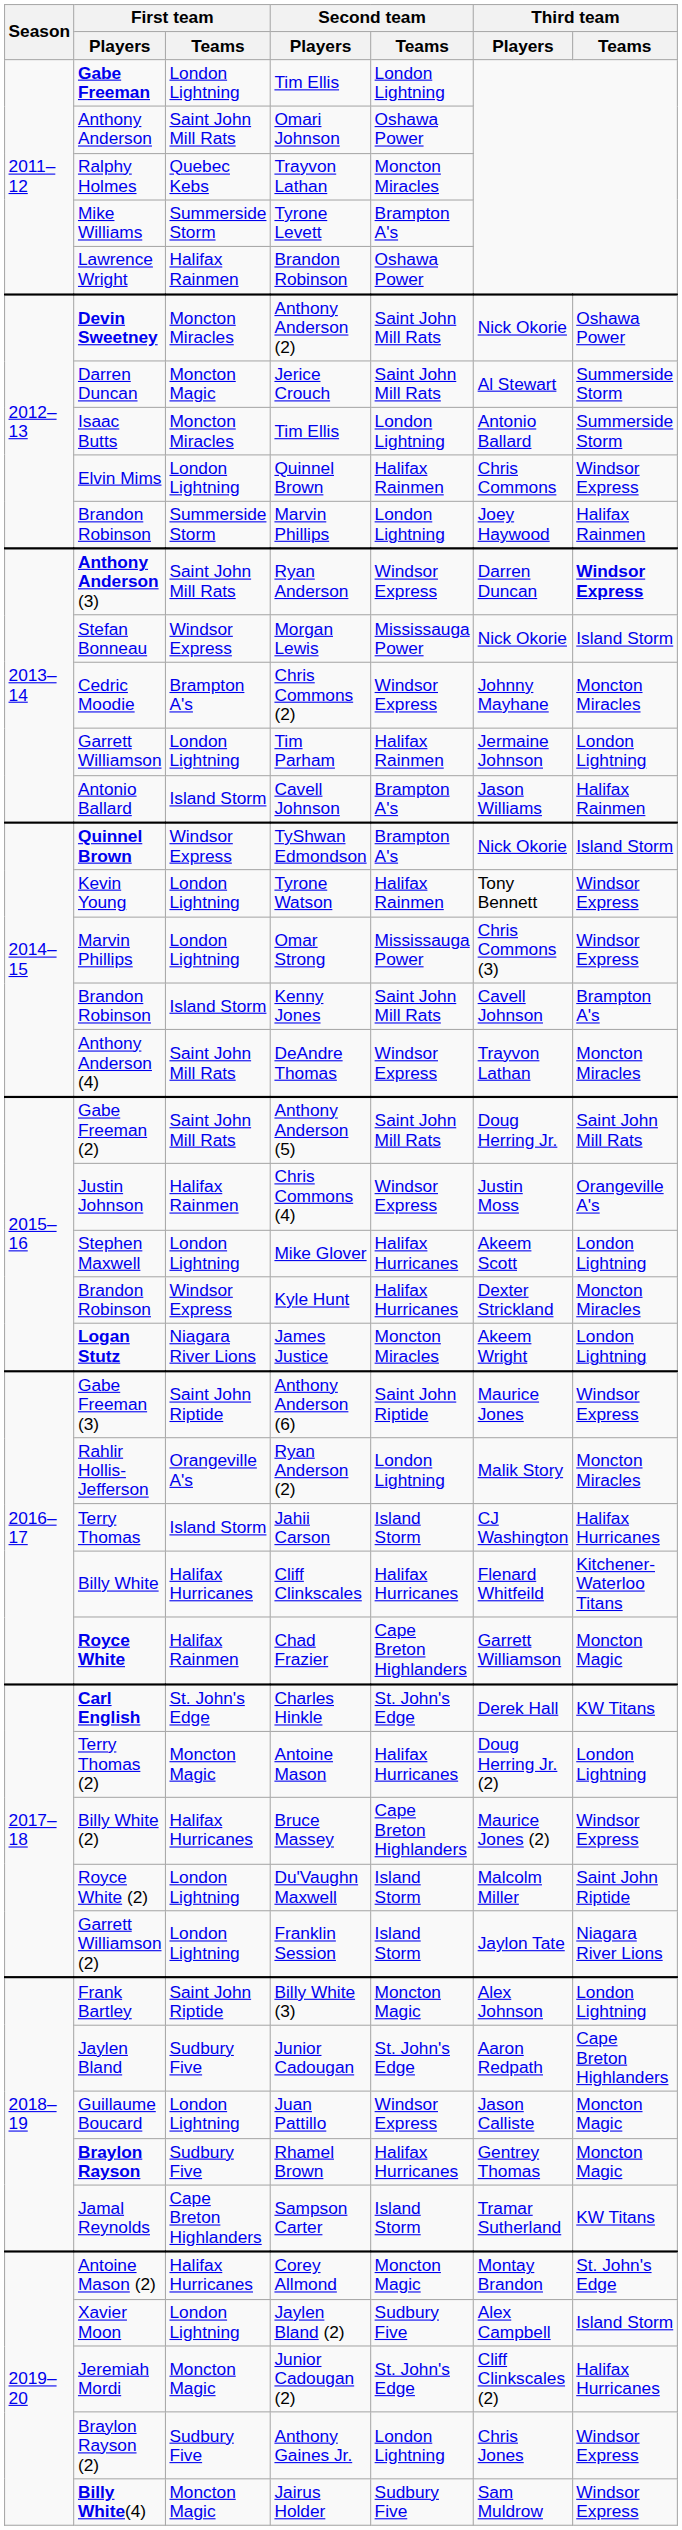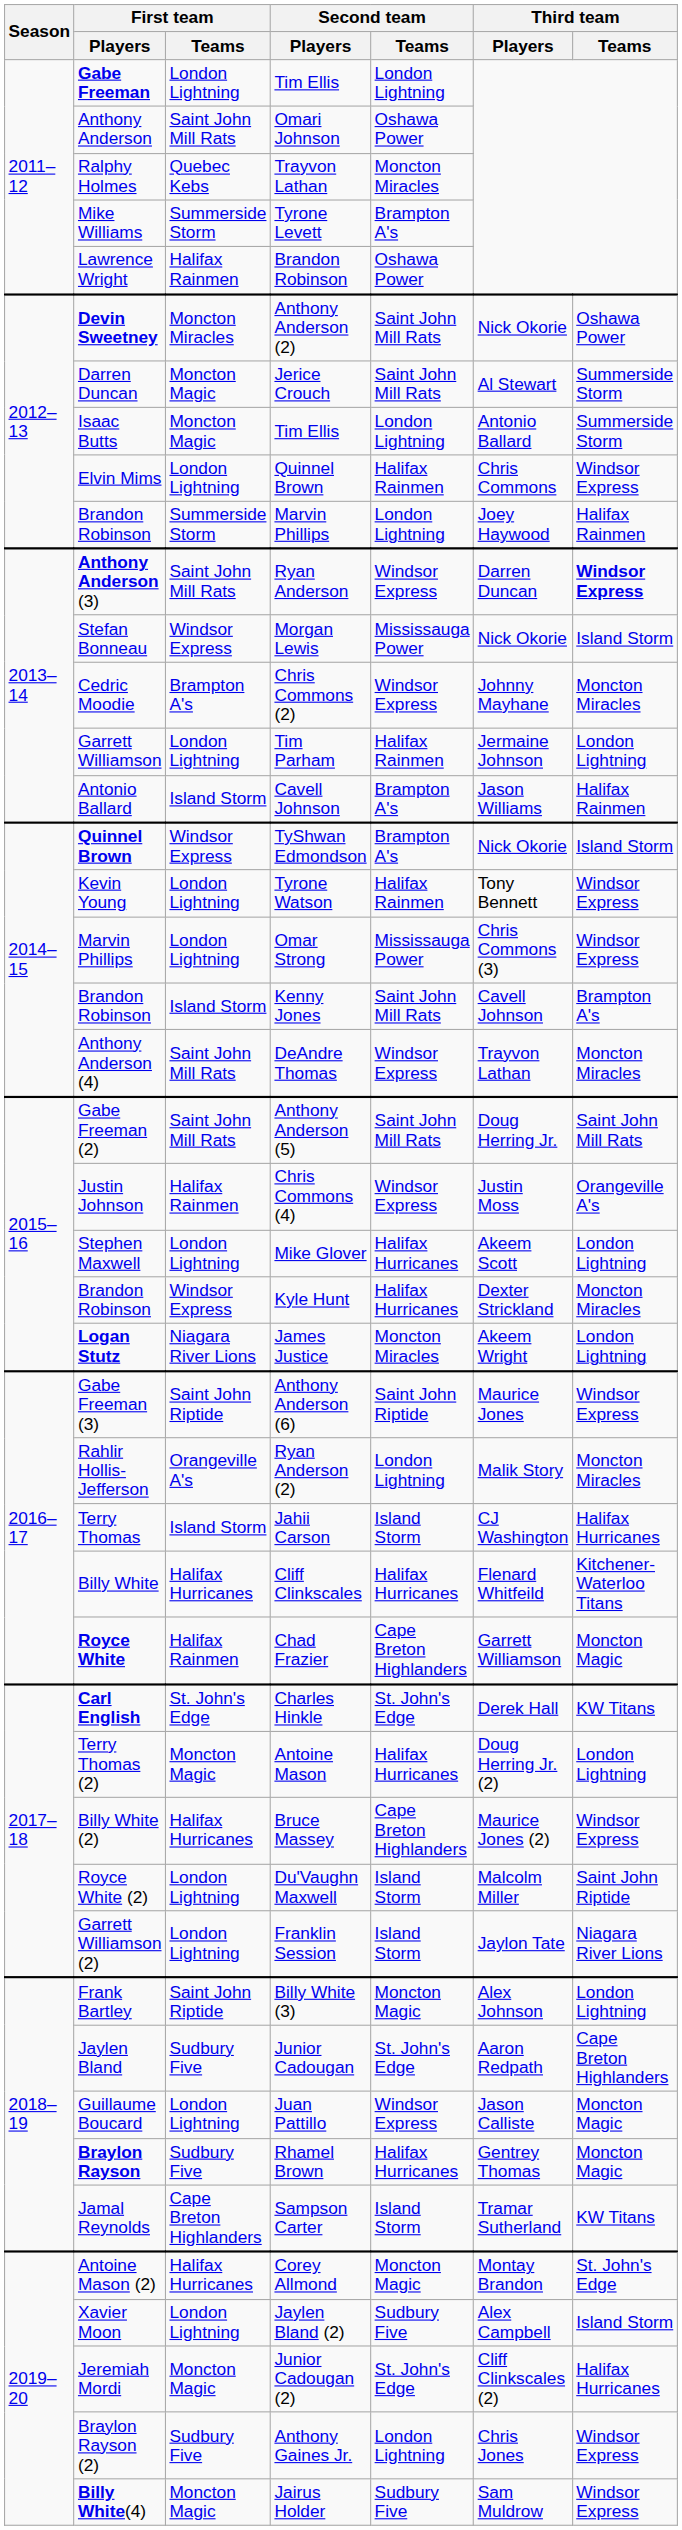 <table class="wikitable" style="width:98%">
 <tr>
 <th rowspan=2>Season</th>
 <th colspan=2>First team</th>
 <th colspan=2>Second team</th>
 <th colspan=2>Third team</th>
 </tr>
 <tr>
 <th>Players</th>
 <th>Teams</th>
 <th>Players</th>
 <th>Teams</th>
 <th>Players</th>
 <th>Teams</th>
 </tr>
 <tr>
 <td rowspan=5><a href='#'>2011–12</a></td>
 <td><strong><a href='#'>Gabe Freeman</a></strong></td>
 <td><a href='#'>London Lightning</a></td>
 <td><a href='#'>Tim Ellis</a></td>
 <td><a href='#'>London Lightning</a></td>
 </tr>
 <tr>
 <td><a href='#'>Anthony Anderson</a></td>
 <td><a href='#'>Saint John Mill Rats</a></td>
 <td><a href='#'>Omari Johnson</a></td>
 <td><a href='#'>Oshawa Power</a></td>
 </tr>
 <tr>
 <td><a href='#'>Ralphy Holmes</a></td>
 <td><a href='#'>Quebec Kebs</a></td>
 <td><a href='#'>Trayvon Lathan</a></td>
 <td><a href='#'>Moncton Miracles</a></td>
 </tr>
 <tr>
 <td><a href='#'>Mike Williams</a></td>
 <td><a href='#'>Summerside Storm</a></td>
 <td><a href='#'>Tyrone Levett</a></td>
 <td><a href='#'>Brampton A's</a></td>
 </tr>
 <tr>
 <td><a href='#'>Lawrence Wright</a></td>
 <td><a href='#'>Halifax Rainmen</a></td>
 <td><a href='#'>Brandon Robinson</a></td>
 <td><a href='#'>Oshawa Power</a></td>
 </tr>
 <tr style="border-top:2px solid black">
 <td rowspan=5><a href='#'>2012–13</a></td>
 <td><strong><a href='#'>Devin Sweetney</a></strong></td>
 <td><a href='#'>Moncton Miracles</a></td>
 <td><a href='#'>Anthony Anderson</a> (2)</td>
 <td><a href='#'>Saint John Mill Rats</a></td>
 <td><a href='#'>Nick Okorie</a></td>
 <td><a href='#'>Oshawa Power</a></td>
 </tr>
 <tr>
 <td><a href='#'>Darren Duncan</a></td>
 <td><a href='#'>Moncton Magic</a></td>
 <td><a href='#'>Jerice Crouch</a></td>
 <td><a href='#'>Saint John Mill Rats</a></td>
 <td><a href='#'>Al Stewart</a></td>
 <td><a href='#'>Summerside Storm</a></td>
 </tr>
 <tr>
 <td><a href='#'>Isaac Butts</a></td>
-<td><a href='#'>Moncton Miracles</a></td>
+<td><a href='#'>Moncton Magic</a></td>
 <td><a href='#'>Tim Ellis</a></td>
 <td><a href='#'>London Lightning</a></td>
 <td><a href='#'>Antonio Ballard</a></td>
 <td><a href='#'>Summerside Storm</a></td>
 </tr>
 <tr>
 <td><a href='#'>Elvin Mims</a></td>
 <td><a href='#'>London Lightning</a></td>
 <td><a href='#'>Quinnel Brown</a></td>
 <td><a href='#'>Halifax Rainmen</a></td>
 <td><a href='#'>Chris Commons</a></td>
 <td><a href='#'>Windsor Express</a></td>
 </tr>
 <tr>
 <td><a href='#'>Brandon Robinson</a></td>
 <td><a href='#'>Summerside Storm</a></td>
 <td><a href='#'>Marvin Phillips</a></td>
 <td><a href='#'>London Lightning</a></td>
 <td><a href='#'>Joey Haywood</a></td>
 <td><a href='#'>Halifax Rainmen</a></td>
 </tr>
 <tr>
 </tr>
 <tr style="border-top:2px solid black">
 <td rowspan=5><a href='#'>2013–14</a></td>
 <td><strong><a href='#'>Anthony Anderson</a></strong> (3)</td>
 <td><a href='#'>Saint John Mill Rats</a></td>
 <td><a href='#'>Ryan Anderson</a></td>
 <td><a href='#'>Windsor Express</a></td>
 <td><a href='#'>Darren Duncan</a></td>
 <td><strong><a href='#'>Windsor Express</a></strong></td>
 </tr>
 <tr>
 <td><a href='#'>Stefan Bonneau</a></td>
 <td><a href='#'>Windsor Express</a></td>
 <td><a href='#'>Morgan Lewis</a></td>
 <td><a href='#'>Mississauga Power</a></td>
 <td><a href='#'>Nick Okorie</a></td>
 <td><a href='#'>Island Storm</a></td>
 </tr>
 <tr>
 <td><a href='#'>Cedric Moodie</a></td>
 <td><a href='#'>Brampton A's</a></td>
 <td><a href='#'>Chris Commons</a> (2)</td>
 <td><a href='#'>Windsor Express</a></td>
 <td><a href='#'>Johnny Mayhane</a></td>
 <td><a href='#'>Moncton Miracles</a></td>
 </tr>
 <tr>
 <td><a href='#'>Garrett Williamson</a></td>
 <td><a href='#'>London Lightning</a></td>
 <td><a href='#'>Tim Parham</a></td>
 <td><a href='#'>Halifax Rainmen</a></td>
 <td><a href='#'>Jermaine Johnson</a></td>
 <td><a href='#'>London Lightning</a></td>
 </tr>
 <tr>
 <td><a href='#'>Antonio Ballard</a></td>
 <td><a href='#'>Island Storm</a></td>
 <td><a href='#'>Cavell Johnson</a></td>
 <td><a href='#'>Brampton A's</a></td>
 <td><a href='#'>Jason Williams</a></td>
 <td><a href='#'>Halifax Rainmen</a></td>
 </tr>
 <tr style="border-top:2px solid black">
 <td rowspan=5><a href='#'>2014–15</a></td>
 <td><strong><a href='#'>Quinnel Brown</a></strong></td>
 <td><a href='#'>Windsor Express</a></td>
 <td><a href='#'>TyShwan Edmondson</a></td>
 <td><a href='#'>Brampton A's</a></td>
 <td><a href='#'>Nick Okorie</a></td>
 <td><a href='#'>Island Storm</a></td>
 </tr>
 <tr>
 <td><a href='#'>Kevin Young</a></td>
 <td><a href='#'>London Lightning</a></td>
 <td><a href='#'>Tyrone Watson</a></td>
 <td><a href='#'>Halifax Rainmen</a></td>
 <td>Tony Bennett</td>
 <td><a href='#'>Windsor Express</a></td>
 </tr>
 <tr>
 <td><a href='#'>Marvin Phillips</a></td>
 <td><a href='#'>London Lightning</a></td>
 <td><a href='#'>Omar Strong</a></td>
 <td><a href='#'>Mississauga Power</a></td>
 <td><a href='#'>Chris Commons</a> (3)</td>
 <td><a href='#'>Windsor Express</a></td>
 </tr>
 <tr>
 <td><a href='#'>Brandon Robinson</a></td>
 <td><a href='#'>Island Storm</a></td>
 <td><a href='#'>Kenny Jones</a></td>
 <td><a href='#'>Saint John Mill Rats</a></td>
 <td><a href='#'>Cavell Johnson</a></td>
 <td><a href='#'>Brampton A's</a></td>
 </tr>
 <tr>
 <td><a href='#'>Anthony Anderson</a> (4)</td>
 <td><a href='#'>Saint John Mill Rats</a></td>
 <td><a href='#'>DeAndre Thomas</a></td>
 <td><a href='#'>Windsor Express</a></td>
 <td><a href='#'>Trayvon Lathan</a></td>
 <td><a href='#'>Moncton Miracles</a></td>
 </tr>
 <tr style="border-top:2px solid black">
 <td rowspan=5><a href='#'>2015–16</a></td>
 <td><a href='#'>Gabe Freeman</a> (2)</td>
 <td><a href='#'>Saint John Mill Rats</a></td>
 <td><a href='#'>Anthony Anderson</a> (5)</td>
 <td><a href='#'>Saint John Mill Rats</a></td>
 <td><a href='#'>Doug Herring Jr.</a></td>
 <td><a href='#'>Saint John Mill Rats</a></td>
 </tr>
 <tr>
 <td><a href='#'>Justin Johnson</a></td>
 <td><a href='#'>Halifax Rainmen</a></td>
 <td><a href='#'>Chris Commons</a> (4)</td>
 <td><a href='#'>Windsor Express</a></td>
 <td><a href='#'>Justin Moss</a></td>
 <td><a href='#'>Orangeville A's</a></td>
 </tr>
 <tr>
 <td><a href='#'>Stephen Maxwell</a></td>
 <td><a href='#'>London Lightning</a></td>
 <td><a href='#'>Mike Glover</a></td>
 <td><a href='#'>Halifax Hurricanes</a></td>
 <td><a href='#'>Akeem Scott</a></td>
 <td><a href='#'>London Lightning</a></td>
 </tr>
 <tr>
 <td><a href='#'>Brandon Robinson</a></td>
 <td><a href='#'>Windsor Express</a></td>
 <td><a href='#'>Kyle Hunt</a></td>
 <td><a href='#'>Halifax Hurricanes</a></td>
 <td><a href='#'>Dexter Strickland</a></td>
 <td><a href='#'>Moncton Miracles</a></td>
 </tr>
 <tr>
 <td><strong><a href='#'>Logan Stutz</a></strong></td>
 <td><a href='#'>Niagara River Lions</a></td>
 <td><a href='#'>James Justice</a></td>
 <td><a href='#'>Moncton Miracles</a></td>
 <td><a href='#'>Akeem Wright</a></td>
 <td><a href='#'>London Lightning</a></td>
 </tr>
 <tr style="border-top:2px solid black">
 <td rowspan=5><a href='#'>2016–17</a></td>
 <td><a href='#'>Gabe Freeman</a> (3)</td>
 <td><a href='#'>Saint John Riptide</a></td>
 <td><a href='#'>Anthony Anderson</a> (6)</td>
 <td><a href='#'>Saint John Riptide</a></td>
 <td><a href='#'>Maurice Jones</a></td>
 <td><a href='#'>Windsor Express</a></td>
 </tr>
 <tr>
 <td><a href='#'>Rahlir Hollis-Jefferson</a></td>
 <td><a href='#'>Orangeville A's</a></td>
 <td><a href='#'>Ryan Anderson</a> (2)</td>
 <td><a href='#'>London Lightning</a></td>
 <td><a href='#'>Malik Story</a></td>
 <td><a href='#'>Moncton Miracles</a></td>
 </tr>
 <tr>
 <td><a href='#'>Terry Thomas</a></td>
 <td><a href='#'>Island Storm</a></td>
 <td><a href='#'>Jahii Carson</a></td>
 <td><a href='#'>Island Storm</a></td>
 <td><a href='#'>CJ Washington</a></td>
 <td><a href='#'>Halifax Hurricanes</a></td>
 </tr>
 <tr>
 <td><a href='#'>Billy White</a></td>
 <td><a href='#'>Halifax Hurricanes</a></td>
 <td><a href='#'>Cliff Clinkscales</a></td>
 <td><a href='#'>Halifax Hurricanes</a></td>
 <td><a href='#'>Flenard Whitfeild</a></td>
 <td><a href='#'>Kitchener-Waterloo Titans</a></td>
 </tr>
 <tr>
 <td><strong><a href='#'>Royce White</a></strong></td>
 <td><a href='#'>Halifax Rainmen</a></td>
 <td><a href='#'>Chad Frazier</a></td>
 <td><a href='#'>Cape Breton Highlanders</a></td>
 <td><a href='#'>Garrett Williamson</a></td>
 <td><a href='#'>Moncton Magic</a></td>
 </tr>
 <tr style="border-top:2px solid black">
 <td rowspan=5><a href='#'>2017–18</a></td>
 <td><strong><a href='#'>Carl English</a></strong></td>
 <td><a href='#'>St. John's Edge</a></td>
 <td><a href='#'>Charles Hinkle</a></td>
 <td><a href='#'>St. John's Edge</a></td>
 <td><a href='#'>Derek Hall</a></td>
 <td><a href='#'>KW Titans</a></td>
 </tr>
 <tr>
 <td><a href='#'>Terry Thomas</a> (2)</td>
 <td><a href='#'>Moncton Magic</a></td>
 <td><a href='#'>Antoine Mason</a></td>
 <td><a href='#'>Halifax Hurricanes</a></td>
 <td><a href='#'>Doug Herring Jr.</a> (2)</td>
 <td><a href='#'>London Lightning</a></td>
 </tr>
 <tr>
 <td><a href='#'>Billy White</a> (2)</td>
 <td><a href='#'>Halifax Hurricanes</a></td>
 <td><a href='#'>Bruce Massey</a></td>
 <td><a href='#'>Cape Breton Highlanders</a></td>
 <td><a href='#'>Maurice Jones</a> (2)</td>
 <td><a href='#'>Windsor Express</a></td>
 </tr>
 <tr>
 <td><a href='#'>Royce White</a> (2)</td>
 <td><a href='#'>London Lightning</a></td>
 <td><a href='#'>Du'Vaughn Maxwell</a></td>
 <td><a href='#'>Island Storm</a></td>
 <td><a href='#'>Malcolm Miller</a></td>
 <td><a href='#'>Saint John Riptide</a></td>
 </tr>
 <tr>
 <td><a href='#'>Garrett Williamson</a> (2)</td>
 <td><a href='#'>London Lightning</a></td>
 <td><a href='#'>Franklin Session</a></td>
 <td><a href='#'>Island Storm</a></td>
 <td><a href='#'>Jaylon Tate</a></td>
 <td><a href='#'>Niagara River Lions</a></td>
 </tr>
 <tr style="border-top:2px solid black">
 <td rowspan=5><a href='#'>2018–19</a></td>
 <td><a href='#'>Frank Bartley</a></td>
 <td><a href='#'>Saint John Riptide</a></td>
 <td><a href='#'>Billy White</a> (3)</td>
 <td><a href='#'>Moncton Magic</a></td>
 <td><a href='#'>Alex Johnson</a></td>
 <td><a href='#'>London Lightning</a></td>
 </tr>
 <tr>
 <td><a href='#'>Jaylen Bland</a></td>
 <td><a href='#'>Sudbury Five</a></td>
 <td><a href='#'>Junior Cadougan</a></td>
 <td><a href='#'>St. John's Edge</a></td>
 <td><a href='#'>Aaron Redpath</a></td>
 <td><a href='#'>Cape Breton Highlanders</a></td>
 </tr>
 <tr>
 <td><a href='#'>Guillaume Boucard</a></td>
 <td><a href='#'>London Lightning</a></td>
 <td><a href='#'>Juan Pattillo</a></td>
 <td><a href='#'>Windsor Express</a></td>
 <td><a href='#'>Jason Calliste</a></td>
 <td><a href='#'>Moncton Magic</a></td>
 </tr>
 <tr>
 <td><strong><a href='#'>Braylon Rayson</a></strong></td>
 <td><a href='#'>Sudbury Five</a></td>
 <td><a href='#'>Rhamel Brown</a></td>
 <td><a href='#'>Halifax Hurricanes</a></td>
 <td><a href='#'>Gentrey Thomas</a></td>
 <td><a href='#'>Moncton Magic</a></td>
 </tr>
 <tr>
 <td><a href='#'>Jamal Reynolds</a></td>
 <td><a href='#'>Cape Breton Highlanders</a></td>
 <td><a href='#'>Sampson Carter</a></td>
 <td><a href='#'>Island Storm</a></td>
 <td><a href='#'>Tramar Sutherland</a></td>
 <td><a href='#'>KW Titans</a></td>
 </tr>
 <tr style="border-top:2px solid black">
 <td rowspan=5><a href='#'>2019–20</a></td>
 <td><a href='#'>Antoine Mason</a> (2)</td>
 <td><a href='#'>Halifax Hurricanes</a></td>
 <td><a href='#'>Corey Allmond</a></td>
 <td><a href='#'>Moncton Magic</a></td>
 <td><a href='#'>Montay Brandon</a></td>
 <td><a href='#'>St. John's Edge</a></td>
 </tr>
 <tr>
 <td><a href='#'>Xavier Moon</a></td>
 <td><a href='#'>London Lightning</a></td>
 <td><a href='#'>Jaylen Bland</a> (2)</td>
 <td><a href='#'>Sudbury Five</a></td>
 <td><a href='#'>Alex Campbell</a></td>
 <td><a href='#'>Island Storm</a></td>
 </tr>
 <tr>
 <td><a href='#'>Jeremiah Mordi</a></td>
 <td><a href='#'>Moncton Magic</a></td>
 <td><a href='#'>Junior Cadougan</a> (2)</td>
 <td><a href='#'>St. John's Edge</a></td>
 <td><a href='#'>Cliff Clinkscales</a> (2)</td>
 <td><a href='#'>Halifax Hurricanes</a></td>
 </tr>
 <tr>
 <td><a href='#'>Braylon Rayson</a> (2)</td>
 <td><a href='#'>Sudbury Five</a></td>
 <td><a href='#'>Anthony Gaines Jr.</a></td>
 <td><a href='#'>London Lightning</a></td>
 <td><a href='#'>Chris Jones</a></td>
 <td><a href='#'>Windsor Express</a></td>
 </tr>
 <tr>
 <td><strong><a href='#'>Billy White</a></strong>(4)</td>
 <td><a href='#'>Moncton Magic</a></td>
 <td><a href='#'>Jairus Holder</a></td>
 <td><a href='#'>Sudbury Five</a></td>
 <td><a href='#'>Sam Muldrow</a></td>
 <td><a href='#'>Windsor Express</a></td>
 </tr>
 </table>
